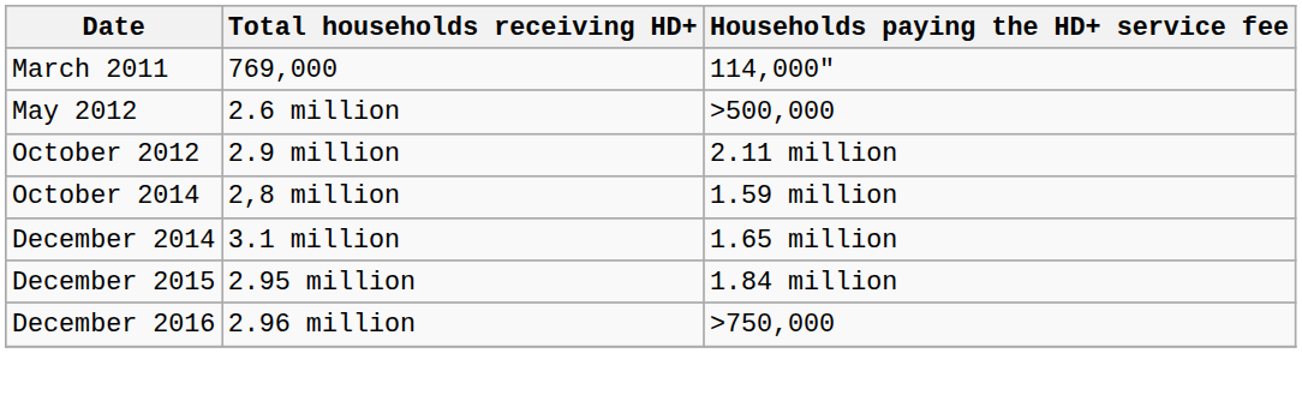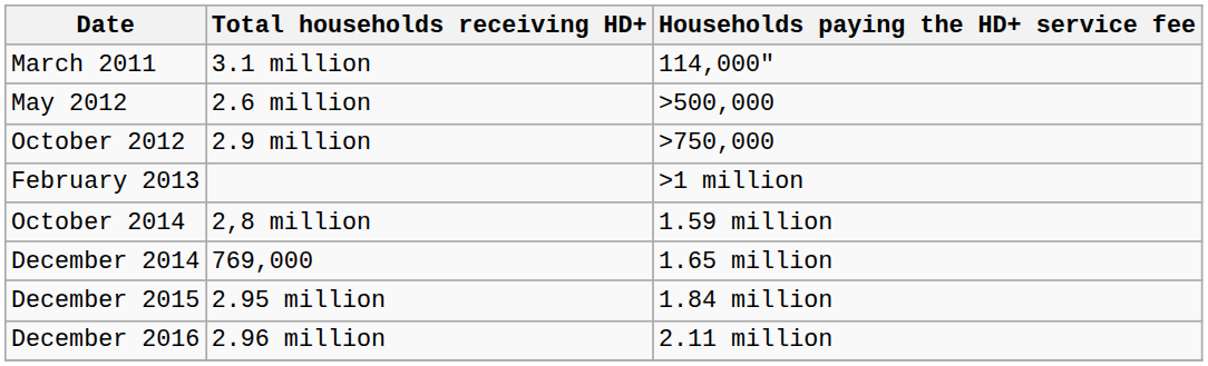 <table class="wikitable">
 <tr>
 <th>Date</th>
 <th>Total households receiving HD+</th>
 <th>Households paying the HD+ service fee</th>
 </tr>
 <tr>
 <td>March 2011</td>
-<td>769,000</td>
+<td>3.1 million</td>
 <td>114,000"</td>
 </tr>
 <tr>
 <td>May 2012</td>
 <td>2.6 million</td>
 <td>>500,000</td>
 </tr>
 <tr>
 <td>October 2012</td>
 <td>2.9 million</td>
-<td>2.11 million</td>
+<td>>750,000</td>
+</tr>
+<tr>
+<td>February 2013</td>
+<td></td>
+<td>>1 million </td>
 </tr>
 <tr>
 <td>October 2014</td>
 <td>2,8 million</td>
 <td>1.59 million </td>
 </tr>
 <tr>
 <td>December 2014</td>
-<td>3.1 million</td>
+<td>769,000</td>
 <td>1.65 million</td>
 </tr>
 <tr>
 <td>December 2015</td>
 <td>2.95 million</td>
 <td>1.84 million</td>
 </tr>
 <tr>
 <td>December 2016</td>
 <td>2.96 million</td>
-<td>>750,000</td>
+<td>2.11 million</td>
 </tr>
 <tr>
 </tr>
 </table>
